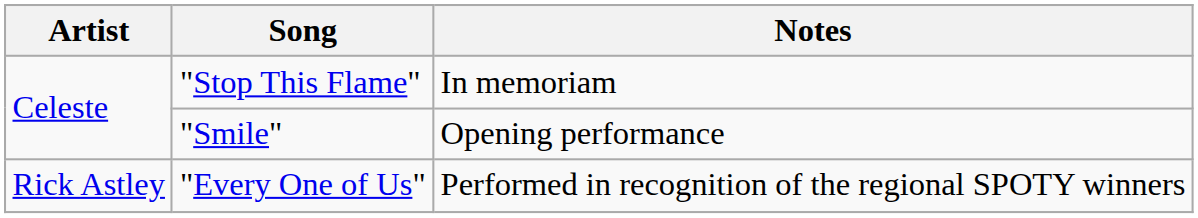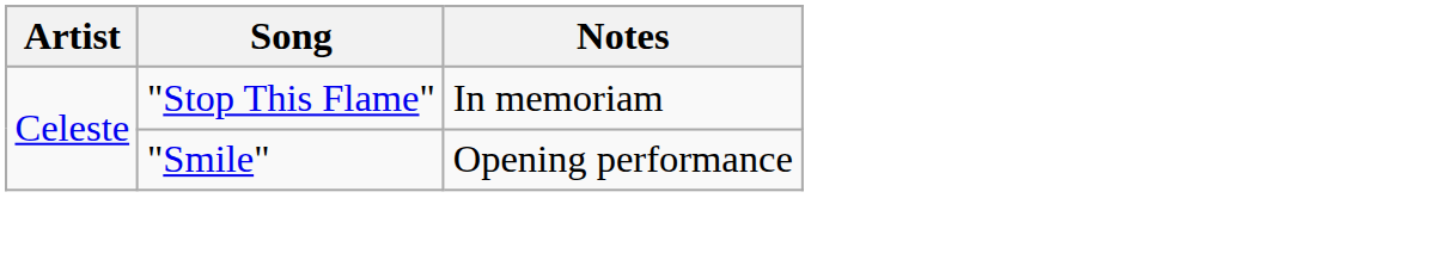 <table class="wikitable plainrowheaders">
 <tr>
 <th scope="col">Artist</th>
 <th scope="col">Song</th>
 <th>Notes</th>
 </tr>
 <tr>
 <td scope="row" rowspan=2><a href='#'>Celeste</a></td>
 <td>"<a href='#'>Stop This Flame</a>"</td>
 <td>In memoriam</td>
 </tr>
 <tr>
 <td>"<a href='#'>Smile</a>"</td>
 <td>Opening performance</td>
 </tr>
-<tr>
-<td><a href='#'>Rick Astley</a></td>
-<td>"<a href='#'>Every One of Us</a>"</td>
-<td>Performed in recognition of the regional SPOTY winners</td>
-</tr>
 </table>
